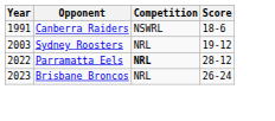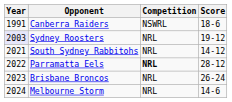 <table class="wikitable">
 <tr>
 <th>Year</th>
 <th>Opponent</th>
 <th>Competition</th>
 <th>Score</th>
 </tr>
 <tr>
 <td>1991</td>
 <td><a href='#'>Canberra Raiders</a></td>
 <td>NSWRL</td>
 <td>18-6</td>
 </tr>
 <tr>
-<td>2003</td>
+<td style="background: lavender;">2003</td>
 <td><a href='#'>Sydney Roosters</a></td>
 <td>NRL</td>
 <td>19-12</td>
+</tr>
+<tr>
+<td>2021</td>
+<td><a href='#'>South Sydney Rabbitohs</a></td>
+<td>NRL</td>
+<td>14-12</td>
 </tr>
 <tr>
 <td>2022</td>
 <td><a href='#'>Parramatta Eels</a></td>
 <td><strong>NRL</strong></td>
 <td>28-12</td>
 </tr>
 <tr>
 <td>2023</td>
 <td><a href='#'>Brisbane Broncos</a></td>
 <td>NRL</td>
 <td>26-24</td>
 </tr>
+<tr>
+<td>2024</td>
+<td><a href='#'>Melbourne Storm</a></td>
+<td>NRL</td>
+<td>14-6</td>
+</tr>
 </table>
